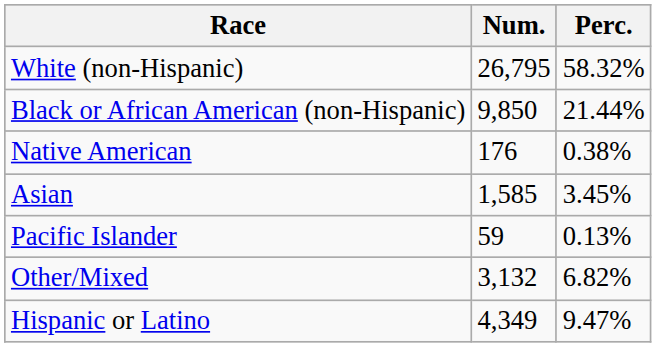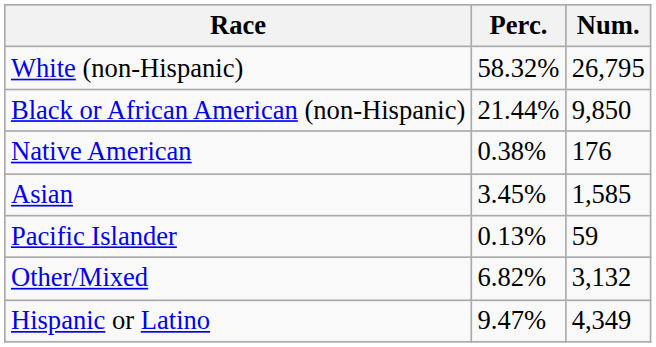 <table class="wikitable">
 <tr>
 <th>Race</th>
+<th>Perc.</th>
 <th>Num.</th>
-<th>Perc.</th>
 </tr>
 <tr>
 <td><a href='#'>White</a> (non-Hispanic)</td>
+<td>58.32%</td>
 <td>26,795</td>
-<td>58.32%</td>
 </tr>
 <tr>
 <td><a href='#'>Black or African American</a> (non-Hispanic)</td>
+<td>21.44%</td>
 <td>9,850</td>
-<td>21.44%</td>
 </tr>
 <tr>
 <td><a href='#'>Native American</a></td>
+<td>0.38%</td>
 <td>176</td>
-<td>0.38%</td>
 </tr>
 <tr>
 <td><a href='#'>Asian</a></td>
+<td>3.45%</td>
 <td>1,585</td>
-<td>3.45%</td>
 </tr>
 <tr>
 <td><a href='#'>Pacific Islander</a></td>
+<td>0.13%</td>
 <td>59</td>
-<td>0.13%</td>
 </tr>
 <tr>
 <td><a href='#'>Other/Mixed</a></td>
+<td>6.82%</td>
 <td>3,132</td>
-<td>6.82%</td>
 </tr>
 <tr>
 <td><a href='#'>Hispanic</a> or <a href='#'>Latino</a></td>
+<td>9.47%</td>
 <td>4,349</td>
-<td>9.47%</td>
 </tr>
 </table>
